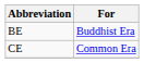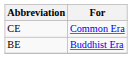 <table class="wikitable" style="float:right; margin-right:2em">
 <tr colspan="3" style="text-align:center;">
 <th>Abbreviation</th>
 <th>For</th>
 </tr>
 <tr>
+<td>CE</td>
+<td><a href='#'>Common Era</a></td>
+</tr>
+<tr>
 <td>BE</td>
 <td><a href='#'>Buddhist Era</a></td>
 </tr>
 <tr>
-<td>CE</td>
-<td><a href='#'>Common Era</a></td>
-</tr>
-<tr>
 </tr>
 </table>
